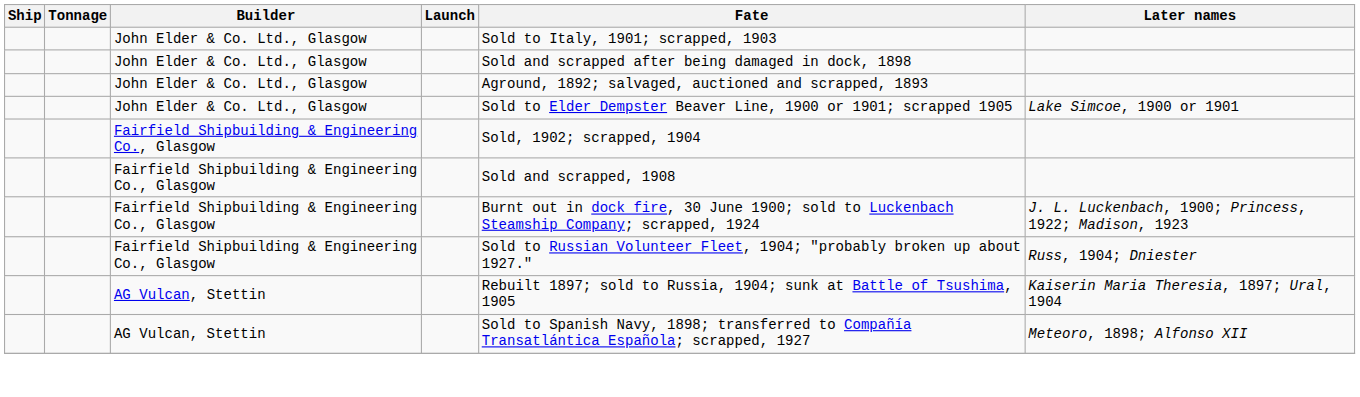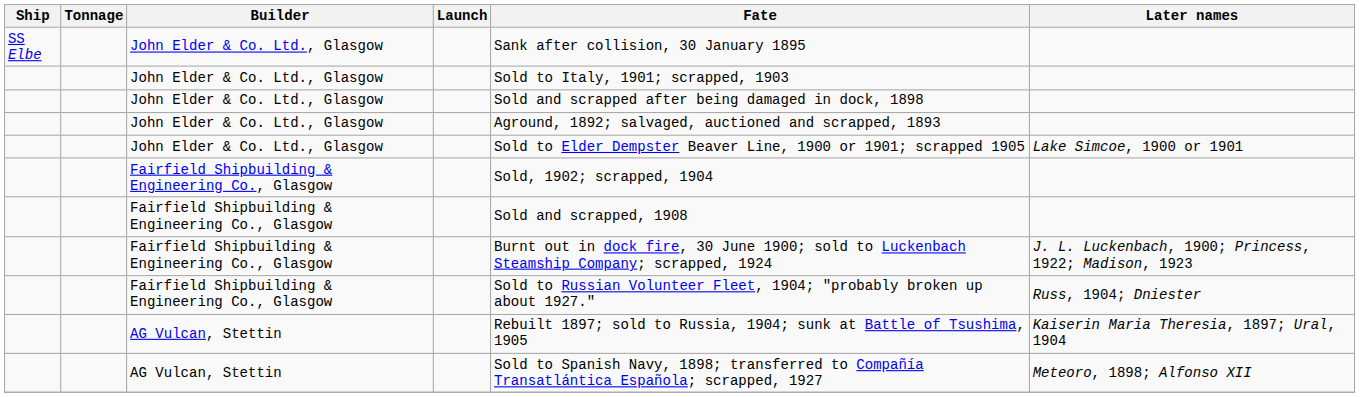 <table class="wikitable sortable nowraplinks">
 <tr>
 <th>Ship</th>
 <th>Tonnage</th>
 <th>Builder</th>
 <th>Launch</th>
 <th>Fate</th>
 <th>Later names</th>
+</tr>
+<tr>
+<td><a href='#'>SS <em>Elbe</em></a></td>
+<td></td>
+<td><a href='#'>John Elder & Co. Ltd.</a>, Glasgow</td>
+<td></td>
+<td>Sank after collision, 30 January 1895</td>
+<td></td>
 </tr>
 <tr>
 <td></td>
 <td></td>
 <td>John Elder & Co. Ltd., Glasgow</td>
 <td></td>
 <td>Sold to Italy, 1901; scrapped, 1903</td>
 <td></td>
 </tr>
 <tr>
 <td></td>
 <td></td>
 <td>John Elder & Co. Ltd., Glasgow</td>
 <td></td>
 <td>Sold and scrapped after being damaged in dock, 1898</td>
 <td></td>
 </tr>
 <tr>
 <td></td>
 <td></td>
 <td>John Elder & Co. Ltd., Glasgow</td>
 <td></td>
 <td>Aground, 1892; salvaged, auctioned and scrapped, 1893</td>
 <td></td>
 </tr>
 <tr>
 <td></td>
 <td></td>
 <td>John Elder & Co. Ltd., Glasgow</td>
 <td></td>
 <td>Sold to <a href='#'>Elder Dempster</a> Beaver Line, 1900 or 1901; scrapped 1905</td>
 <td><em>Lake Simcoe</em>, 1900 or 1901</td>
 </tr>
 <tr>
 <td></td>
 <td></td>
 <td><a href='#'>Fairfield Shipbuilding & Engineering Co.</a>, Glasgow</td>
 <td></td>
 <td>Sold, 1902; scrapped, 1904</td>
 <td></td>
 </tr>
 <tr>
 <td></td>
 <td></td>
 <td>Fairfield Shipbuilding & Engineering Co., Glasgow</td>
 <td></td>
 <td>Sold and scrapped, 1908</td>
 <td></td>
 </tr>
 <tr>
 <td></td>
 <td></td>
 <td>Fairfield Shipbuilding & Engineering Co., Glasgow</td>
 <td></td>
 <td>Burnt out in <a href='#'>dock fire</a>, 30 June 1900; sold to <a href='#'>Luckenbach Steamship Company</a>; scrapped, 1924</td>
 <td><em>J. L. Luckenbach</em>, 1900; <em>Princess</em>, 1922; <em>Madison</em>, 1923</td>
 </tr>
 <tr>
 <td></td>
 <td></td>
 <td>Fairfield Shipbuilding & Engineering Co., Glasgow</td>
 <td></td>
 <td>Sold to <a href='#'>Russian Volunteer Fleet</a>, 1904; "probably broken up about 1927."</td>
 <td><em>Russ</em>, 1904; <em>Dniester</em></td>
 </tr>
 <tr>
 <td></td>
 <td><br></td>
 <td><a href='#'>AG Vulcan</a>, Stettin</td>
 <td></td>
 <td>Rebuilt 1897; sold to Russia, 1904; sunk at <a href='#'>Battle of Tsushima</a>, 1905</td>
 <td><em>Kaiserin Maria Theresia</em>, 1897; <em>Ural</em>, 1904</td>
 </tr>
 <tr>
 <td></td>
 <td></td>
 <td>AG Vulcan, Stettin</td>
 <td></td>
 <td>Sold to Spanish Navy, 1898; transferred to <a href='#'>Compañía Transatlántica Española</a>; scrapped, 1927</td>
 <td><em>Meteoro</em>, 1898; <em>Alfonso XII</em></td>
 </tr>
 <tr>
 </tr>
 </table>
